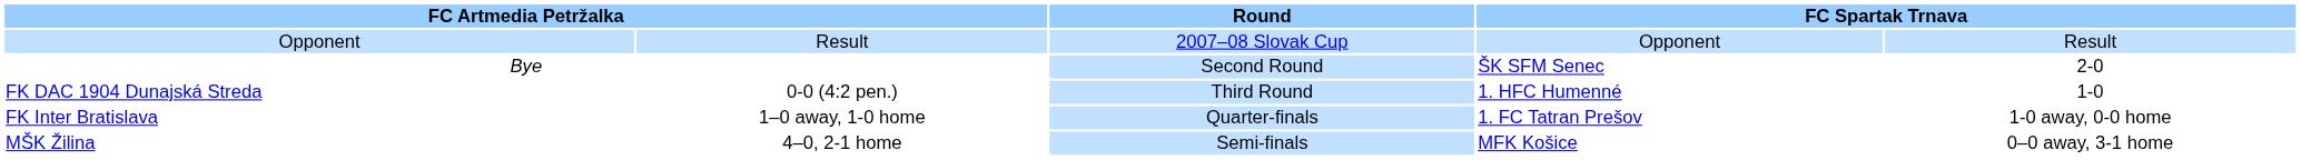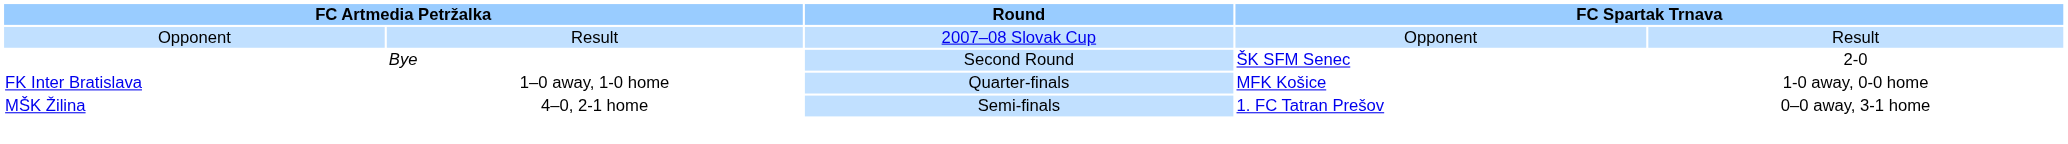 <table style="width:100%; text-align:center;">
 <tr style="vertical-align:top; background:#9cf;">
 <th colspan=2 style="width:1*">FC Artmedia Petržalka</th>
 <th><strong>Round</strong></th>
 <th colspan=2 style="width:1*">FC Spartak Trnava</th>
 </tr>
 <tr style="vertical-align:top; background:#c1e0ff;">
 <td>Opponent</td>
 <td>Result</td>
 <td><a href='#'>2007–08 Slovak Cup</a></td>
 <td>Opponent</td>
 <td>Result</td>
 </tr>
 <tr>
 <td colspan="2"><em>Bye</em></td>
 <td style="background:#c1e0ff;">Second Round</td>
 <td align=left><a href='#'>ŠK SFM Senec</a></td>
 <td>2-0</td>
 </tr>
 <tr>
-<td align=left><a href='#'>FK DAC 1904 Dunajská Streda</a></td>
-<td>0-0 (4:2 pen.)</td>
-<td style="background:#c1e0ff;">Third Round</td>
-<td align=left><a href='#'>1. HFC Humenné</a></td>
-<td>1-0</td>
-</tr>
-<tr>
 <td align=left><a href='#'>FK Inter Bratislava</a></td>
 <td>1–0 away, 1-0 home</td>
 <td style="background:#c1e0ff;">Quarter-finals</td>
-<td align=left><a href='#'>1. FC Tatran Prešov</a></td>
+<td align=left><a href='#'>MFK Košice</a></td>
 <td>1-0 away, 0-0 home</td>
 </tr>
 <tr>
 <td align=left><a href='#'>MŠK Žilina</a></td>
 <td>4–0, 2-1 home</td>
 <td style="background:#c1e0ff;">Semi-finals</td>
-<td align=left><a href='#'>MFK Košice</a></td>
+<td align=left><a href='#'>1. FC Tatran Prešov</a></td>
 <td>0–0 away, 3-1 home</td>
 </tr>
 </table>
